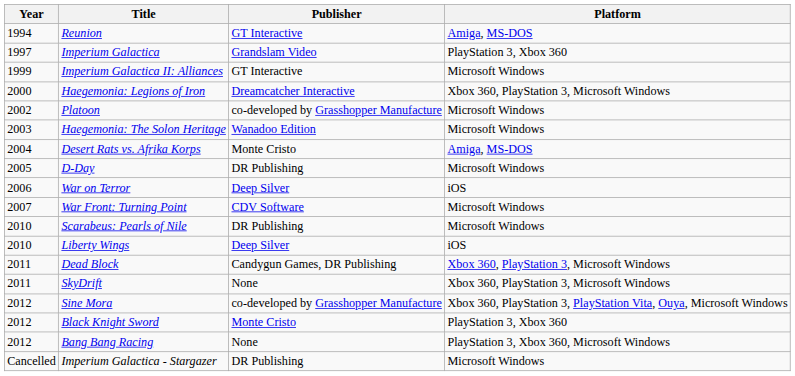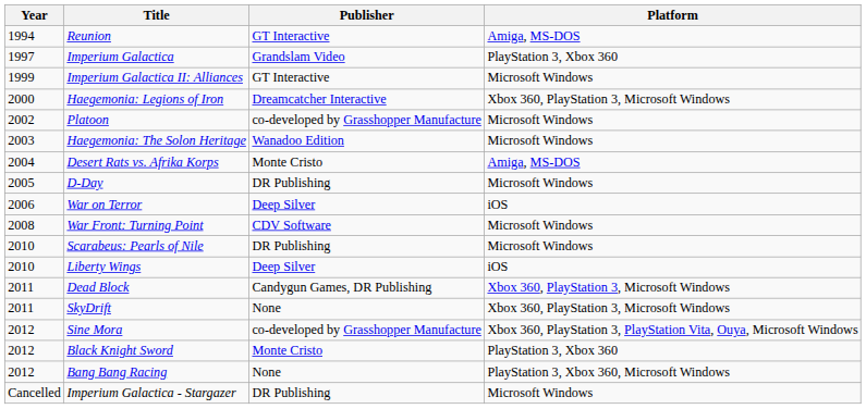 <table class="wikitable sortable" border="1">
 <tr>
 <th>Year</th>
 <th>Title</th>
 <th>Publisher</th>
 <th>Platform</th>
 </tr>
 <tr>
 <td>1994</td>
 <td><em><a href='#'>Reunion</a></em></td>
 <td><a href='#'>GT Interactive</a></td>
 <td><a href='#'>Amiga</a>, <a href='#'>MS-DOS</a></td>
 </tr>
 <tr>
 <td>1997</td>
 <td><em><a href='#'>Imperium Galactica</a></em></td>
 <td><a href='#'>Grandslam Video</a></td>
 <td>PlayStation 3, Xbox 360</td>
 </tr>
 <tr>
 <td>1999</td>
 <td><em><a href='#'>Imperium Galactica II: Alliances</a></em></td>
 <td>GT Interactive</td>
 <td>Microsoft Windows</td>
 </tr>
 <tr>
 <td>2000</td>
 <td><em><a href='#'>Haegemonia: Legions of Iron</a></em></td>
 <td><a href='#'>Dreamcatcher Interactive</a></td>
 <td>Xbox 360, PlayStation 3, Microsoft Windows</td>
 </tr>
 <tr>
 <td>2002</td>
 <td><em><a href='#'>Platoon</a></em></td>
 <td>co-developed by <a href='#'>Grasshopper Manufacture</a></td>
 <td>Microsoft Windows</td>
 </tr>
 <tr>
 <td>2003</td>
 <td><em><a href='#'>Haegemonia: The Solon Heritage</a></em></td>
 <td><a href='#'>Wanadoo Edition</a></td>
 <td>Microsoft Windows</td>
 </tr>
 <tr>
 <td>2004</td>
 <td><em><a href='#'>Desert Rats vs. Afrika Korps</a></em></td>
 <td>Monte Cristo</td>
 <td><a href='#'>Amiga</a>, <a href='#'>MS-DOS</a></td>
 </tr>
 <tr>
 <td>2005</td>
 <td><em><a href='#'>D-Day</a></em></td>
 <td>DR Publishing</td>
 <td>Microsoft Windows</td>
 </tr>
 <tr>
 <td>2006</td>
 <td><em><a href='#'>War on Terror</a></em></td>
 <td><a href='#'>Deep Silver</a></td>
 <td>iOS</td>
 </tr>
 <tr>
-<td>2007</td>
+<td>2008</td>
 <td><em><a href='#'>War Front: Turning Point</a></em></td>
 <td><a href='#'>CDV Software</a></td>
 <td>Microsoft Windows</td>
 </tr>
 <tr>
 <td>2010</td>
 <td><em><a href='#'>Scarabeus: Pearls of Nile</a></em></td>
 <td>DR Publishing</td>
 <td>Microsoft Windows</td>
 </tr>
 <tr>
 <td>2010</td>
 <td><em><a href='#'>Liberty Wings</a></em></td>
 <td><a href='#'>Deep Silver</a></td>
 <td>iOS</td>
 </tr>
 <tr>
 <td>2011</td>
 <td><em><a href='#'>Dead Block</a></em></td>
 <td>Candygun Games, DR Publishing</td>
 <td><a href='#'>Xbox 360</a>, <a href='#'>PlayStation 3</a>, Microsoft Windows</td>
 </tr>
 <tr>
 <td>2011</td>
 <td><em><a href='#'>SkyDrift</a></em></td>
 <td>None</td>
 <td>Xbox 360, PlayStation 3, Microsoft Windows</td>
 </tr>
 <tr>
 <td>2012</td>
 <td><em><a href='#'>Sine Mora</a></em></td>
 <td>co-developed by <a href='#'>Grasshopper Manufacture</a></td>
 <td>Xbox 360, PlayStation 3, <a href='#'>PlayStation Vita</a>, <a href='#'>Ouya</a>, Microsoft Windows</td>
 </tr>
 <tr>
 <td>2012</td>
 <td><em><a href='#'>Black Knight Sword</a></em></td>
 <td><a href='#'>Monte Cristo</a></td>
 <td>PlayStation 3, Xbox 360</td>
 </tr>
 <tr>
 <td>2012</td>
 <td><em><a href='#'>Bang Bang Racing</a></em></td>
 <td>None</td>
 <td>PlayStation 3, Xbox 360, Microsoft Windows</td>
 </tr>
 <tr>
 <td>Cancelled</td>
 <td><em>Imperium Galactica - Stargazer</em></td>
 <td>DR Publishing</td>
 <td>Microsoft Windows</td>
 </tr>
 </table>
